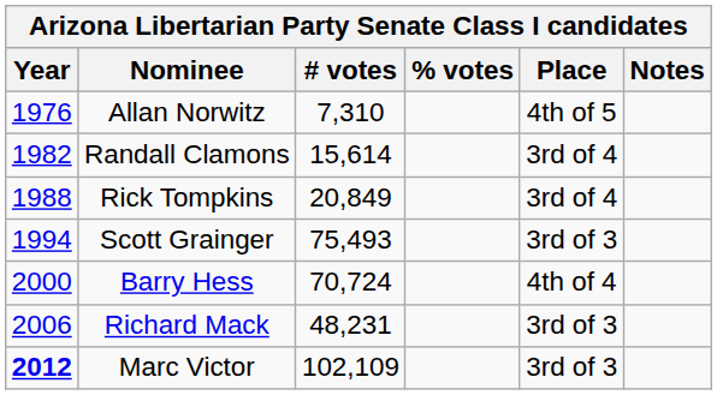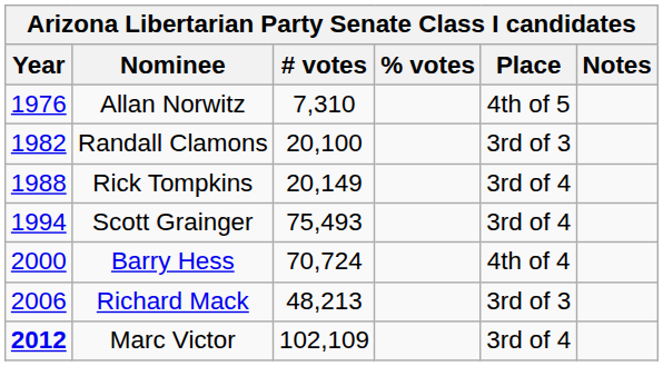 <table class=wikitable style="text-align:center;">
 <tr style="background:lightgrey;">
 <th colspan="9">Arizona Libertarian Party Senate Class I candidates</th>
 </tr>
 <tr style="background:lightgrey;">
 <th>Year</th>
 <th>Nominee</th>
 <th># votes</th>
 <th>% votes</th>
 <th>Place</th>
 <th>Notes</th>
 </tr>
 <tr>
 <td><a href='#'>1976</a></td>
 <td>Allan Norwitz</td>
 <td>7,310</td>
 <td></td>
 <td>4th of 5</td>
 <td></td>
 </tr>
 <tr>
 <td><a href='#'>1982</a></td>
 <td>Randall Clamons</td>
-<td>15,614</td>
+<td>20,100</td>
 <td></td>
-<td>3rd of 4</td>
+<td>3rd of 3</td>
 <td></td>
 </tr>
 <tr>
 <td><a href='#'>1988</a></td>
 <td>Rick Tompkins</td>
-<td>20,849</td>
+<td>20,149</td>
 <td></td>
 <td>3rd of 4</td>
 <td></td>
 </tr>
 <tr>
 <td><a href='#'>1994</a></td>
 <td>Scott Grainger</td>
 <td>75,493</td>
 <td></td>
-<td>3rd of 3</td>
+<td>3rd of 4</td>
 <td></td>
 </tr>
 <tr>
 <td><a href='#'>2000</a></td>
 <td><a href='#'>Barry Hess</a></td>
 <td>70,724</td>
 <td></td>
 <td>4th of 4</td>
 <td></td>
 </tr>
 <tr>
 <td><a href='#'>2006</a></td>
 <td><a href='#'>Richard Mack</a></td>
-<td>48,231</td>
+<td>48,213</td>
 <td></td>
 <td>3rd of 3</td>
 <td></td>
 </tr>
 <tr>
 <td><strong><a href='#'>2012</a></strong></td>
 <td>Marc Victor</td>
 <td>102,109</td>
 <td></td>
-<td>3rd of 3</td>
+<td>3rd of 4</td>
 <td></td>
 </tr>
 </table>
